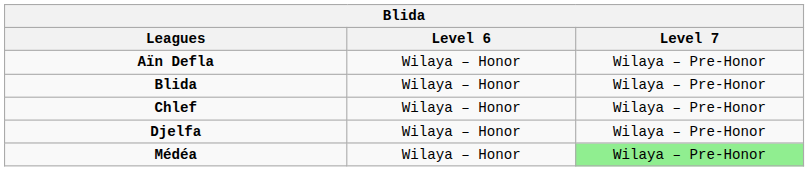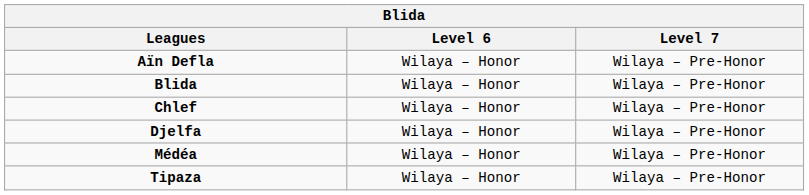 <table class="wikitable" style="text-align: center;">
 <tr>
 <th colspan=3>Blida</th>
 </tr>
 <tr>
 <th width="30%">Leagues</th>
 <th width="20%">Level 6</th>
 <th width="20%">Level 7</th>
 </tr>
 <tr>
 <td><strong>Aïn Defla</strong></td>
 <td>Wilaya – Honor</td>
 <td>Wilaya – Pre-Honor</td>
 </tr>
 <tr>
 <td><strong>Blida</strong></td>
 <td>Wilaya – Honor</td>
 <td>Wilaya – Pre-Honor</td>
 </tr>
 <tr>
 <td><strong>Chlef</strong></td>
 <td>Wilaya – Honor</td>
 <td>Wilaya – Pre-Honor</td>
 </tr>
 <tr>
 <td><strong>Djelfa</strong></td>
 <td>Wilaya – Honor</td>
 <td>Wilaya – Pre-Honor</td>
 </tr>
 <tr>
 <td><strong>Médéa</strong></td>
 <td>Wilaya – Honor</td>
-<td style="background: lightgreen;">Wilaya – Pre-Honor</td>
+<td>Wilaya – Pre-Honor</td>
+</tr>
+<tr>
+<td><strong>Tipaza</strong></td>
+<td>Wilaya – Honor</td>
+<td>Wilaya – Pre-Honor</td>
 </tr>
 </table>
